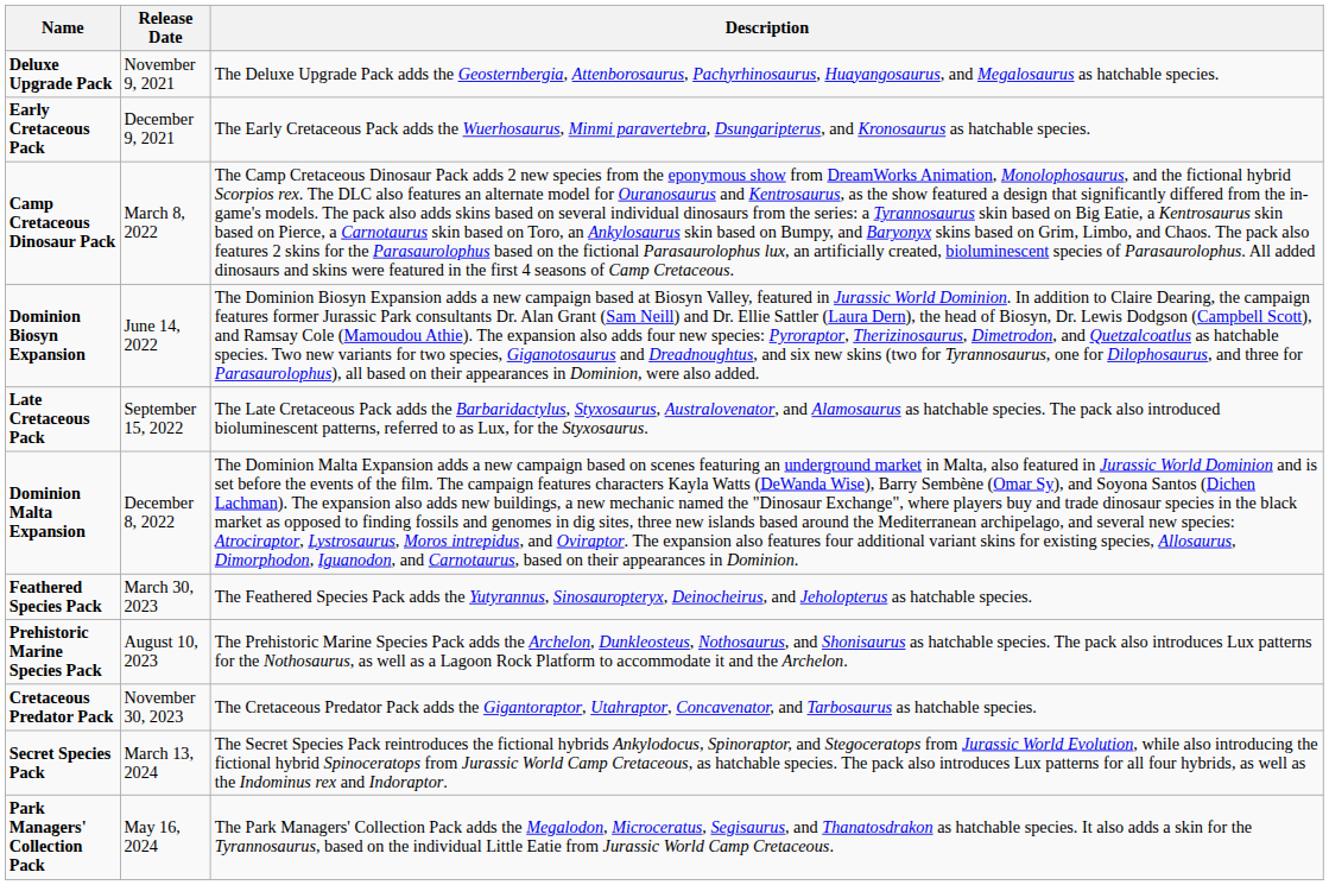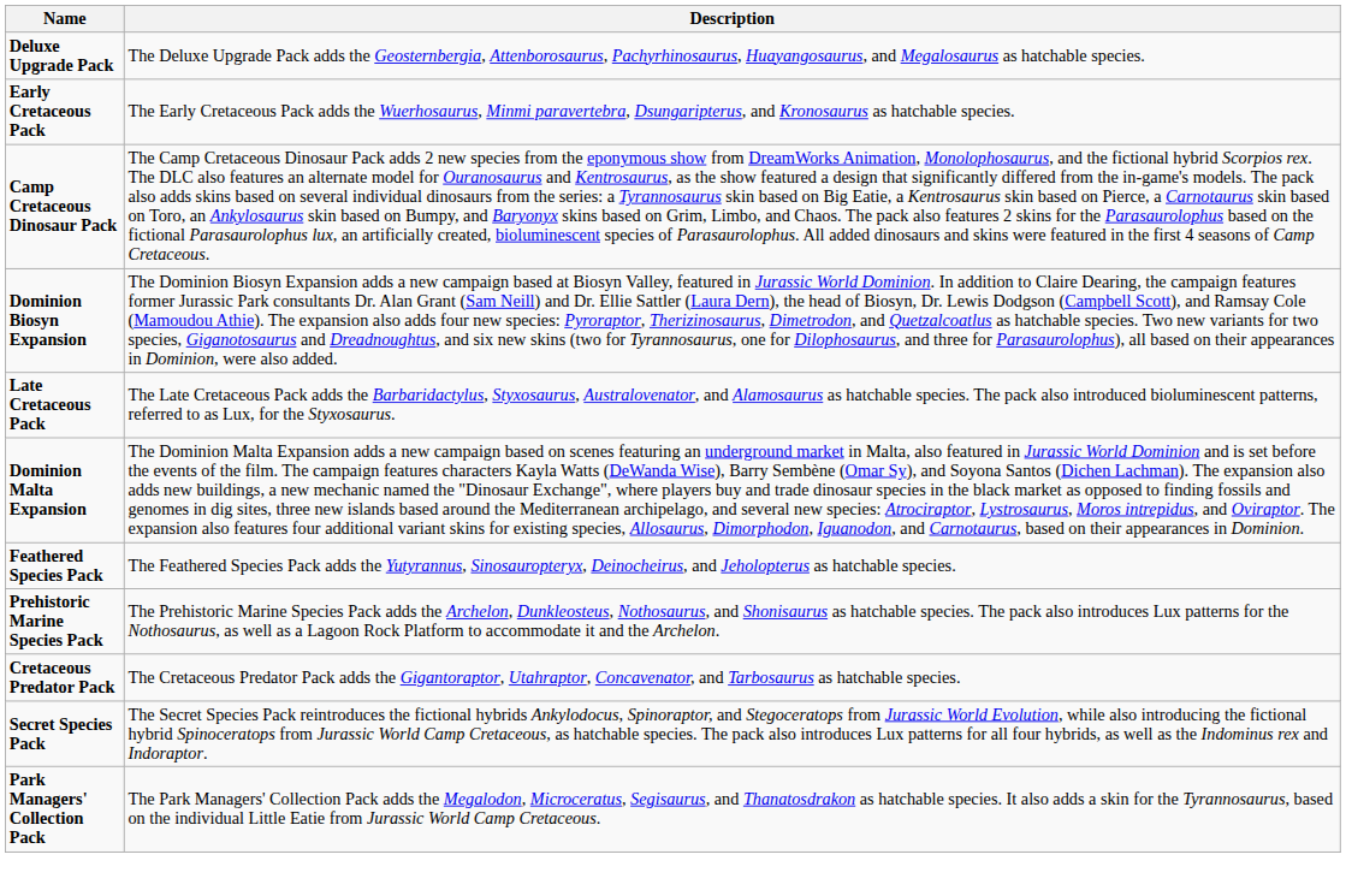 <table class="wikitable">
 <tr>
 <th>Name</th>
-<th>Release Date</th>
 <th>Description</th>
 </tr>
 <tr>
 <td><strong>Deluxe Upgrade Pack</strong></td>
-<td>November 9, 2021</td>
 <td>The Deluxe Upgrade Pack adds the <em><a href='#'>Geosternbergia</a></em>, <em><a href='#'>Attenborosaurus</a></em>, <em><a href='#'>Pachyrhinosaurus</a></em>, <em><a href='#'>Huayangosaurus</a></em>, and <em><a href='#'>Megalosaurus</a></em> as hatchable species.</td>
 </tr>
 <tr>
 <td><strong>Early Cretaceous Pack</strong></td>
-<td>December 9, 2021</td>
 <td>The Early Cretaceous Pack adds the <em><a href='#'>Wuerhosaurus</a></em>, <em><a href='#'>Minmi paravertebra</a></em>, <em><a href='#'>Dsungaripterus</a></em>, and <em><a href='#'>Kronosaurus</a></em> as hatchable species.</td>
 </tr>
 <tr>
 <td><strong>Camp Cretaceous Dinosaur Pack</strong></td>
-<td>March 8, 2022</td>
 <td>The Camp Cretaceous Dinosaur Pack adds 2 new species from the <a href='#'>eponymous show</a> from <a href='#'>DreamWorks Animation</a>, <em><a href='#'>Monolophosaurus</a></em>, and the fictional hybrid <em>Scorpios rex</em>. The DLC also features an alternate model for <em><a href='#'>Ouranosaurus</a></em> and <em><a href='#'>Kentrosaurus</a></em>, as the show featured a design that significantly differed from the in-game's models. The pack also adds skins based on several individual dinosaurs from the series: a <em><a href='#'>Tyrannosaurus</a></em> skin based on Big Eatie, a <em>Kentrosaurus</em> skin based on Pierce, a <em><a href='#'>Carnotaurus</a></em> skin based on Toro, an <em><a href='#'>Ankylosaurus</a></em> skin based on Bumpy, and <em><a href='#'>Baryonyx</a></em> skins based on Grim, Limbo, and Chaos. The pack also features 2 skins for the <em><a href='#'>Parasaurolophus</a></em> based on the fictional <em>Parasaurolophus lux</em>, an artificially created, <a href='#'>bioluminescent</a> species of <em>Parasaurolophus</em>. All added dinosaurs and skins were featured in the first 4 seasons of <em>Camp Cretaceous</em>.</td>
 </tr>
 <tr>
 <td><strong>Dominion Biosyn Expansion</strong></td>
-<td>June 14, 2022</td>
 <td>The Dominion Biosyn Expansion adds a new campaign based at Biosyn Valley, featured in <em><a href='#'>Jurassic World Dominion</a></em>. In addition to Claire Dearing, the campaign features former Jurassic Park consultants Dr. Alan Grant (<a href='#'>Sam Neill</a>) and Dr. Ellie Sattler (<a href='#'>Laura Dern</a>), the head of Biosyn, Dr. Lewis Dodgson (<a href='#'>Campbell Scott</a>), and Ramsay Cole (<a href='#'>Mamoudou Athie</a>). The expansion also adds four new species: <em><a href='#'>Pyroraptor</a></em>, <em><a href='#'>Therizinosaurus</a></em>, <em><a href='#'>Dimetrodon</a></em>, and <em><a href='#'>Quetzalcoatlus</a></em> as hatchable species. Two new variants for two species, <em><a href='#'>Giganotosaurus</a></em> and <em><a href='#'>Dreadnoughtus</a></em>, and six new skins (two for <em>Tyrannosaurus</em>, one for <em><a href='#'>Dilophosaurus</a></em>, and three for <em><a href='#'>Parasaurolophus</a></em>), all based on their appearances in <em>Dominion</em>, were also added.</td>
 </tr>
 <tr>
 <td><strong>Late Cretaceous Pack</strong></td>
-<td>September 15, 2022</td>
 <td>The Late Cretaceous Pack adds the <em><a href='#'>Barbaridactylus</a></em>, <em><a href='#'>Styxosaurus</a></em>, <em><a href='#'>Australovenator</a></em>, and <em><a href='#'>Alamosaurus</a></em> as hatchable species. The pack also introduced bioluminescent patterns, referred to as Lux, for the <em>Styxosaurus</em>.</td>
 </tr>
 <tr>
 <td><strong>Dominion Malta Expansion</strong></td>
-<td>December 8, 2022</td>
 <td>The Dominion Malta Expansion adds a new campaign based on scenes featuring an <a href='#'>underground market</a> in Malta, also featured in <em><a href='#'>Jurassic World Dominion</a></em> and is set before the events of the film. The campaign features characters Kayla Watts (<a href='#'>DeWanda Wise</a>), Barry Sembène (<a href='#'>Omar Sy</a>), and Soyona Santos (<a href='#'>Dichen  Lachman</a>). The expansion also adds new buildings, a new mechanic named the "Dinosaur Exchange", where players buy and trade dinosaur species in the black market as opposed to finding fossils and genomes in dig sites, three new islands based around the Mediterranean archipelago, and several new species: <em><a href='#'>Atrociraptor</a></em>, <em><a href='#'>Lystrosaurus</a></em>, <em><a href='#'>Moros intrepidus</a></em>, and <em><a href='#'>Oviraptor</a></em>. The expansion also features four additional variant skins for existing species, <em><a href='#'>Allosaurus</a></em>, <em><a href='#'>Dimorphodon</a></em>, <em><a href='#'>Iguanodon</a></em>, and <em><a href='#'>Carnotaurus</a></em>, based on their appearances in <em>Dominion</em>.</td>
 </tr>
 <tr>
 <td><strong>Feathered Species Pack</strong></td>
-<td>March 30, 2023</td>
 <td>The Feathered Species Pack adds the <em><a href='#'>Yutyrannus</a></em>, <em><a href='#'>Sinosauropteryx</a></em>, <em><a href='#'>Deinocheirus</a>,</em> and <em><a href='#'>Jeholopterus</a></em> as hatchable species.</td>
 </tr>
 <tr>
 <td><strong>Prehistoric Marine Species Pack</strong></td>
-<td>August 10, 2023</td>
 <td>The Prehistoric Marine Species Pack adds the <em><a href='#'>Archelon</a></em>, <em><a href='#'>Dunkleosteus</a></em>, <em><a href='#'>Nothosaurus</a>,</em> and <em><a href='#'>Shonisaurus</a></em> as hatchable species. The pack also introduces Lux patterns for the <em>Nothosaurus</em>, as well as a Lagoon Rock Platform to accommodate it and the <em>Archelon</em>.</td>
 </tr>
 <tr>
 <td><strong>Cretaceous Predator Pack</strong></td>
-<td>November 30, 2023</td>
 <td>The Cretaceous Predator Pack adds the <em><a href='#'>Gigantoraptor</a></em>, <em><a href='#'>Utahraptor</a></em>, <em><a href='#'>Concavenator</a>,</em> and <em><a href='#'>Tarbosaurus</a></em> as hatchable species.</td>
 </tr>
 <tr>
 <td><strong>Secret Species Pack</strong></td>
-<td>March 13, 2024</td>
 <td>The Secret Species Pack reintroduces the fictional hybrids <em>Ankylodocus</em>, <em>Spinoraptor,</em> and <em>Stegoceratops</em> from <em><a href='#'>Jurassic World Evolution</a></em>, while also introducing the fictional hybrid <em>Spinoceratops</em> from <em>Jurassic World Camp Cretaceous</em>, as hatchable species. The pack also introduces Lux patterns for all four hybrids, as well as the <em>Indominus rex</em> and <em>Indoraptor</em>.</td>
 </tr>
 <tr>
 <td><strong>Park Managers' Collection Pack</strong></td>
-<td>May 16, 2024</td>
 <td>The Park Managers' Collection Pack adds the <em><a href='#'>Megalodon</a></em>, <em><a href='#'>Microceratus</a></em>, <em><a href='#'>Segisaurus</a>,</em> and <em><a href='#'>Thanatosdrakon</a></em> as hatchable species. It also adds a skin for the <em>Tyrannosaurus</em>, based on the individual Little Eatie from <em>Jurassic World Camp Cretaceous</em>. </td>
 </tr>
 </table>
